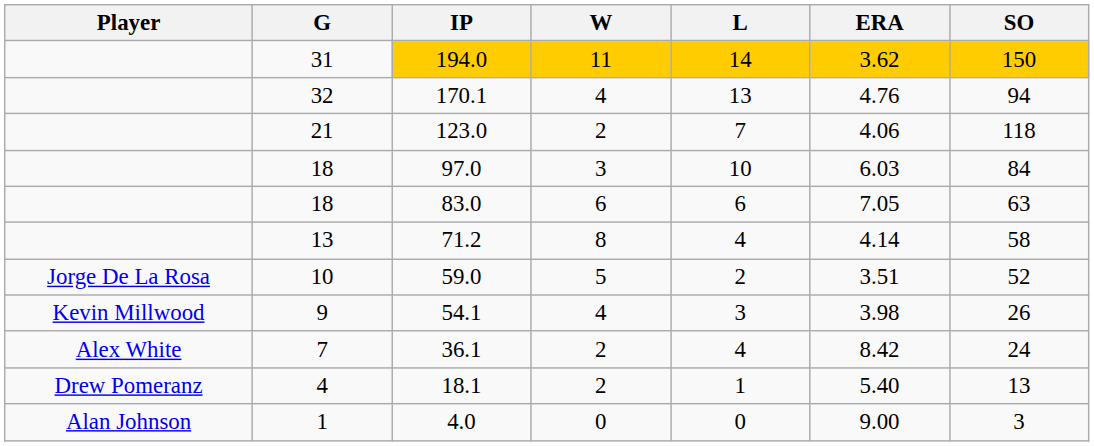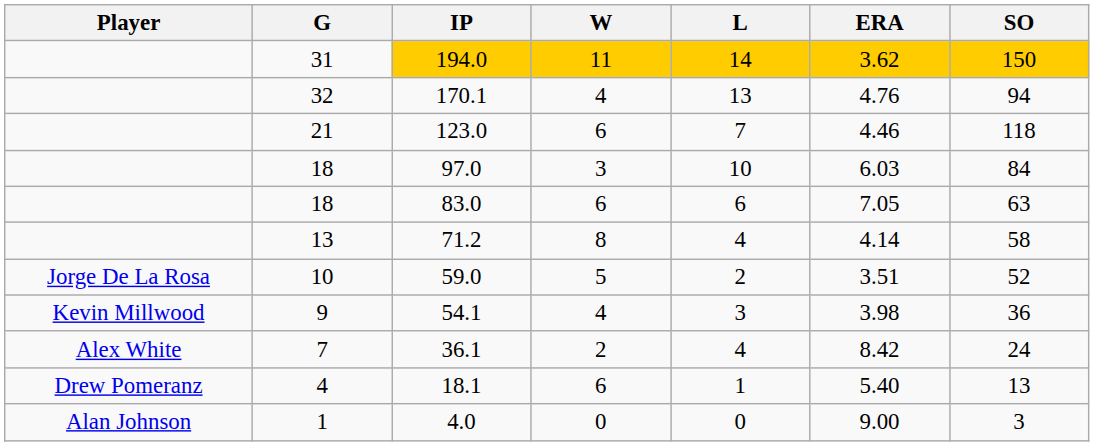 <table class="wikitable sortable">
 <tr>
 <th bgcolor="#DDDDFF" width="16%">Player</th>
 <th bgcolor="#DDDDFF" width="9%">G</th>
 <th bgcolor="#DDDDFF" width="9%">IP</th>
 <th bgcolor="#DDDDFF" width="9%">W</th>
 <th bgcolor="#DDDDFF" width="9%">L</th>
 <th bgcolor="#DDDDFF" width="9%">ERA</th>
 <th bgcolor="#DDDDFF" width="9%">SO</th>
 </tr>
 <tr align="center">
 <td></td>
 <td>31</td>
 <td bgcolor="#FFCC00">194.0</td>
 <td bgcolor="#FFCC00">11</td>
 <td bgcolor="#FFCC00">14</td>
 <td bgcolor="#FFCC00">3.62</td>
 <td bgcolor="#FFCC00">150</td>
 </tr>
 <tr align="center">
 <td></td>
 <td>32</td>
 <td>170.1</td>
 <td>4</td>
 <td>13</td>
 <td>4.76</td>
 <td>94</td>
 </tr>
 <tr align="center">
 <td></td>
 <td>21</td>
 <td>123.0</td>
-<td>2</td>
+<td>6</td>
 <td>7</td>
-<td>4.06</td>
+<td>4.46</td>
 <td>118</td>
 </tr>
 <tr align="center">
 <td></td>
 <td>18</td>
 <td>97.0</td>
 <td>3</td>
 <td>10</td>
 <td>6.03</td>
 <td>84</td>
 </tr>
 <tr align="center">
 <td></td>
 <td>18</td>
 <td>83.0</td>
 <td>6</td>
 <td>6</td>
 <td>7.05</td>
 <td>63</td>
 </tr>
 <tr align="center">
 <td></td>
 <td>13</td>
 <td>71.2</td>
 <td>8</td>
 <td>4</td>
 <td>4.14</td>
 <td>58</td>
 </tr>
 <tr align="center">
 <td><a href='#'>Jorge De La Rosa</a></td>
 <td>10</td>
 <td>59.0</td>
 <td>5</td>
 <td>2</td>
 <td>3.51</td>
 <td>52</td>
 </tr>
 <tr align=center>
 <td><a href='#'>Kevin Millwood</a></td>
 <td>9</td>
 <td>54.1</td>
 <td>4</td>
 <td>3</td>
 <td>3.98</td>
-<td>26</td>
+<td>36</td>
 </tr>
 <tr align=center>
 <td><a href='#'>Alex White</a></td>
 <td>7</td>
 <td>36.1</td>
 <td>2</td>
 <td>4</td>
 <td>8.42</td>
 <td>24</td>
 </tr>
 <tr align=center>
 <td><a href='#'>Drew Pomeranz</a></td>
 <td>4</td>
 <td>18.1</td>
-<td>2</td>
+<td>6</td>
 <td>1</td>
 <td>5.40</td>
 <td>13</td>
 </tr>
 <tr align=center>
 <td><a href='#'>Alan Johnson</a></td>
 <td>1</td>
 <td>4.0</td>
 <td>0</td>
 <td>0</td>
 <td>9.00</td>
 <td>3</td>
 </tr>
 </table>
